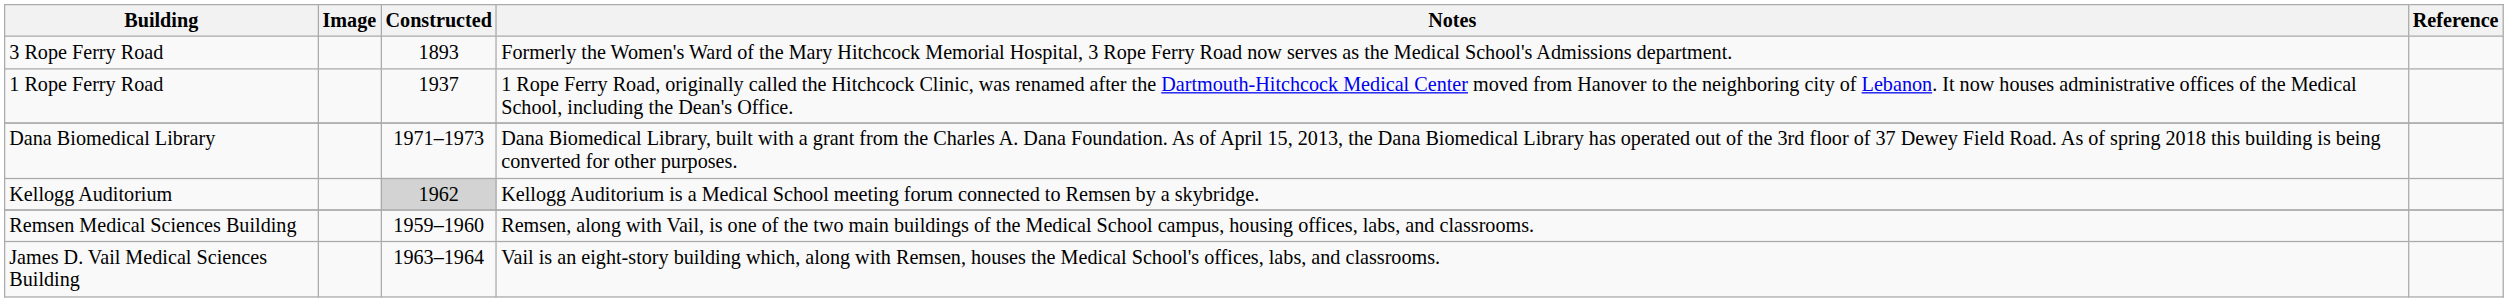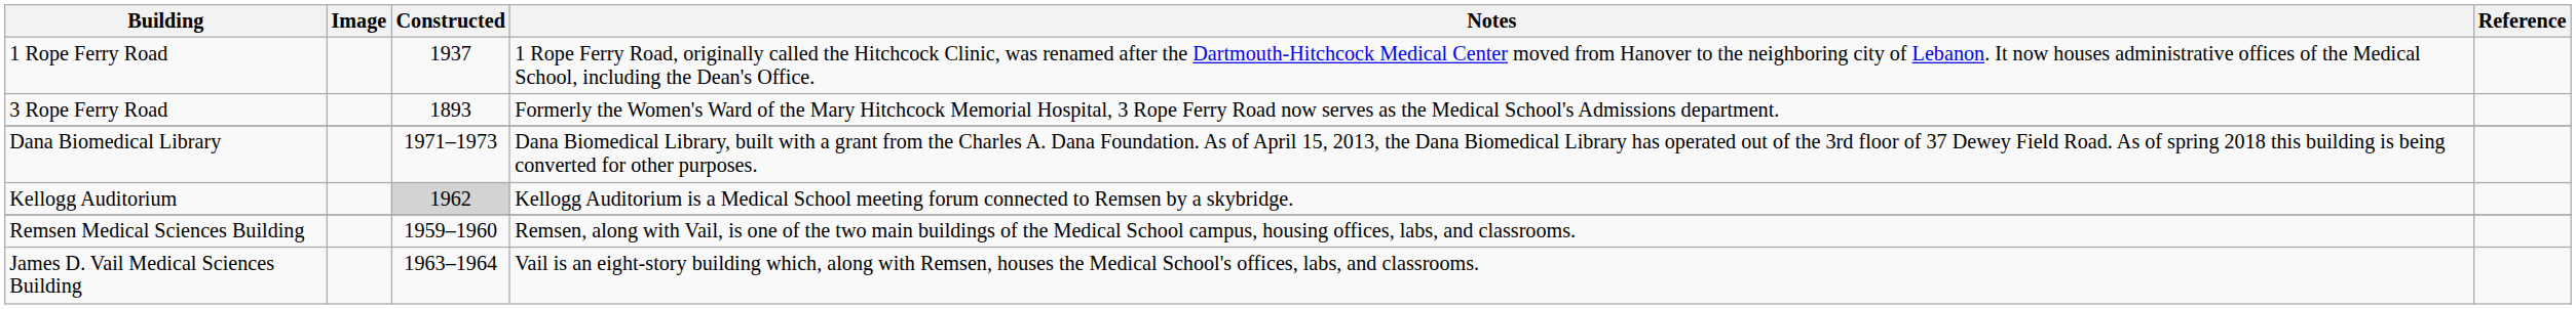 <table class="wikitable sortable" style="width:100%">
 <tr>
 <th width="*">Building</th>
 <th width="*" class="unsortable">Image</th>
 <th width="*">Constructed</th>
 <th width="*" class="unsortable">Notes</th>
 <th width="*" class="unsortable">Reference</th>
 </tr>
 <tr valign="top">
+<td>1 Rope Ferry Road</td>
+<td align="center"></td>
+<td align="center">1937</td>
+<td>1 Rope Ferry Road, originally called the Hitchcock Clinic, was renamed after the <a href='#'>Dartmouth-Hitchcock Medical Center</a> moved from Hanover to the neighboring city of <a href='#'>Lebanon</a>. It now houses administrative offices of the Medical School, including the Dean's Office.</td>
+<td align="center"></td>
+</tr>
+<tr valign="top">
 <td>3 Rope Ferry Road</td>
 <td align="center"></td>
 <td align="center">1893</td>
 <td>Formerly the Women's Ward of the Mary Hitchcock Memorial Hospital, 3 Rope Ferry Road now serves as the Medical School's Admissions department.</td>
-<td align="center"></td>
-</tr>
-<tr valign="top">
-<td>1 Rope Ferry Road</td>
-<td align="center"></td>
-<td align="center">1937</td>
-<td>1 Rope Ferry Road, originally called the Hitchcock Clinic, was renamed after the <a href='#'>Dartmouth-Hitchcock Medical Center</a> moved from Hanover to the neighboring city of <a href='#'>Lebanon</a>. It now houses administrative offices of the Medical School, including the Dean's Office.</td>
 <td align="center"></td>
 </tr>
 <tr valign="top">
 </tr>
 <tr valign="top">
 <td>Dana Biomedical Library</td>
 <td align="center"></td>
 <td align="center">1971–1973</td>
 <td>Dana Biomedical Library, built with a grant from the Charles A. Dana Foundation. As of April 15, 2013, the Dana Biomedical Library has operated out of the 3rd floor of 37 Dewey Field Road. As of spring 2018 this building is being converted for other purposes.</td>
 <td align="center"></td>
 </tr>
 <tr valign="top">
 <td>Kellogg Auditorium</td>
 <td align="center"></td>
 <td align="center" style="background: lightgrey;">1962</td>
 <td>Kellogg Auditorium is a Medical School meeting forum connected to Remsen by a skybridge.</td>
 <td align="center"></td>
 </tr>
 <tr valign="top">
 </tr>
 <tr valign="top">
 <td>Remsen Medical Sciences Building</td>
 <td align="center"></td>
 <td align="center">1959–1960</td>
 <td>Remsen, along with Vail, is one of the two main buildings of the Medical School campus, housing offices, labs, and classrooms.</td>
 <td align="center"></td>
 </tr>
 <tr valign="top">
 <td>James D. Vail Medical Sciences Building</td>
 <td align="center"></td>
 <td align="center">1963–1964</td>
 <td>Vail is an eight-story building which, along with Remsen, houses the Medical School's offices, labs, and classrooms.</td>
 <td align="center"></td>
 </tr>
 </table>
